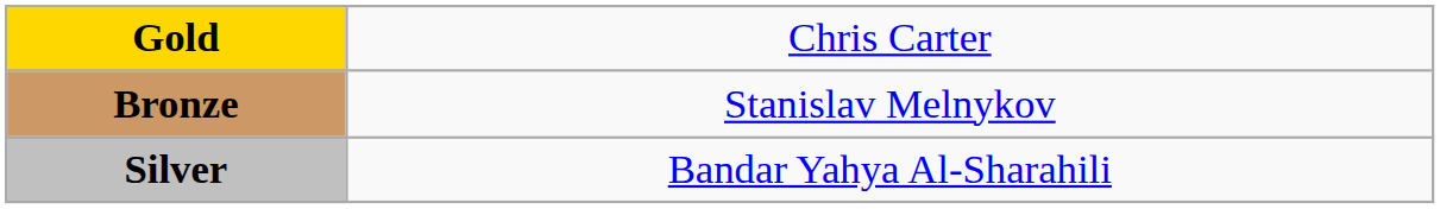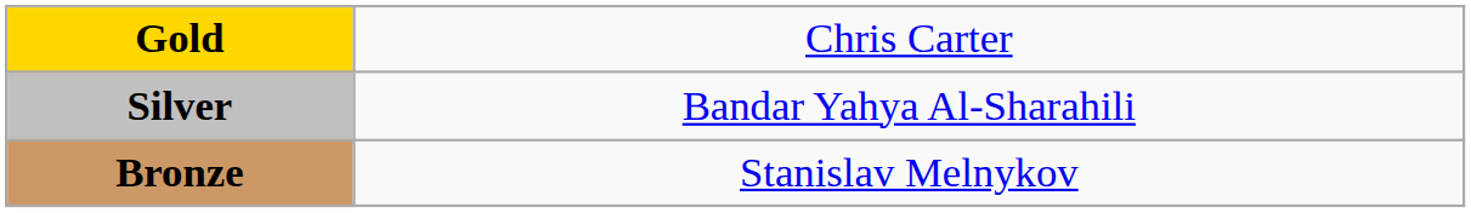 <table class="wikitable" style="text-align:center; " width="35%">
 <tr>
 <td bgcolor="gold"><strong>Gold</strong></td>
 <td><a href='#'>Chris Carter</a><br>  <small><em></em></small></td>
 </tr>
 <tr>
+<td bgcolor="silver"><strong>Silver</strong></td>
+<td><a href='#'>Bandar Yahya Al-Sharahili</a><br>  <small><em></em></small></td>
+</tr>
+<tr>
 <td bgcolor="CC9966"><strong>Bronze</strong></td>
 <td><a href='#'>Stanislav Melnykov</a><br>  <small><em></em></small></td>
 </tr>
-<tr>
-<td bgcolor="silver"><strong>Silver</strong></td>
-<td><a href='#'>Bandar Yahya Al-Sharahili</a><br>  <small><em></em></small></td>
-</tr>
 </table>
